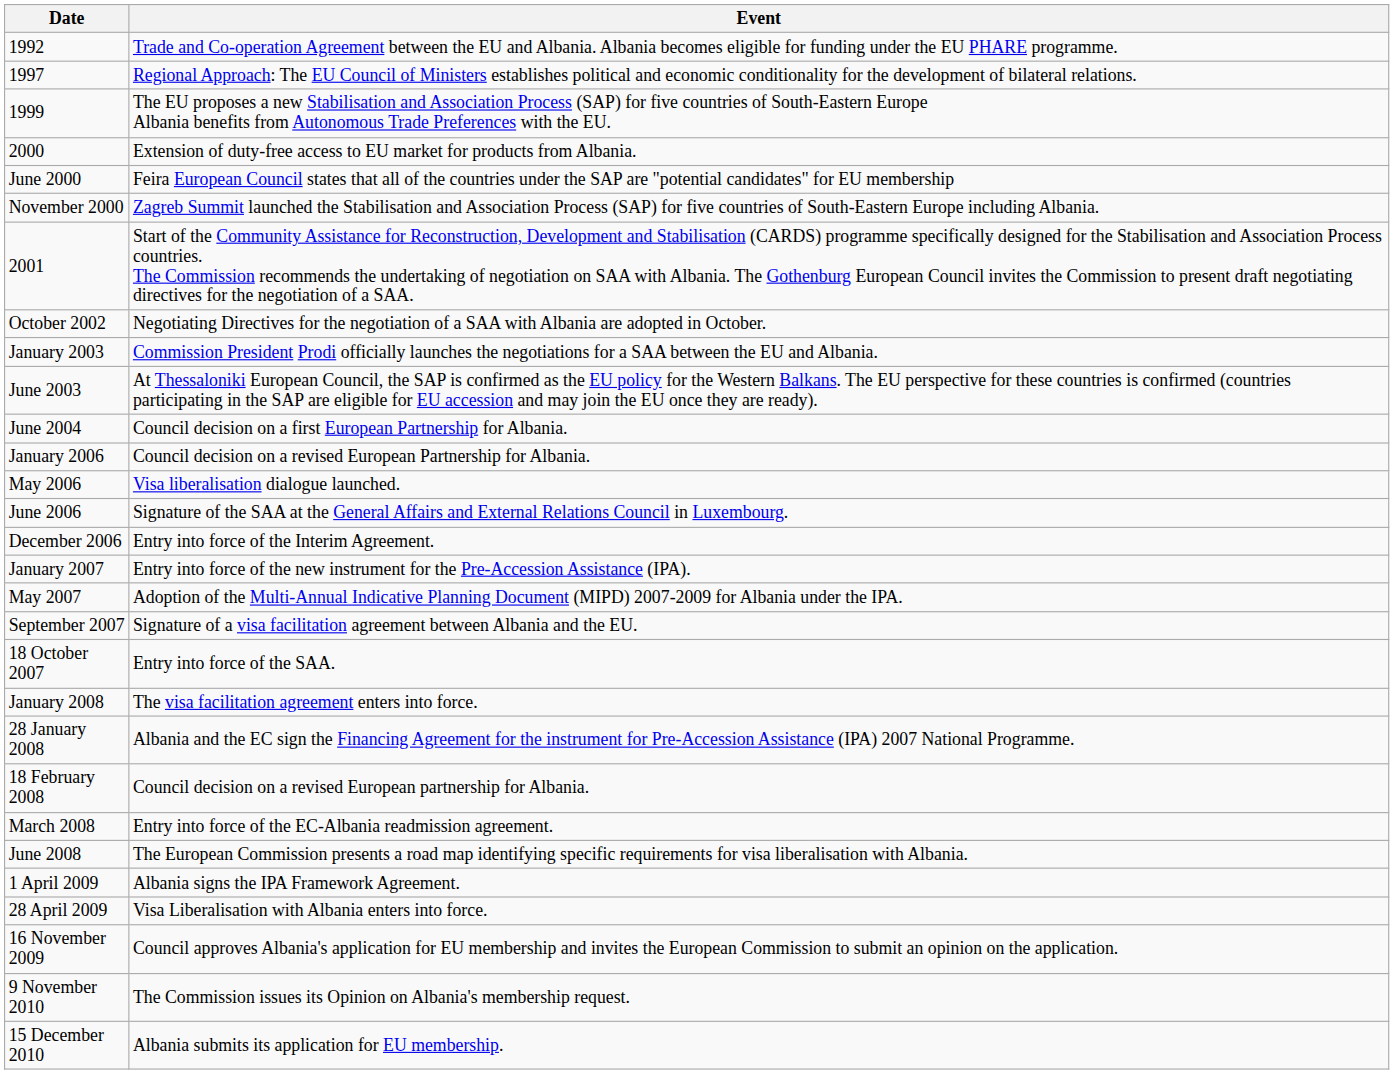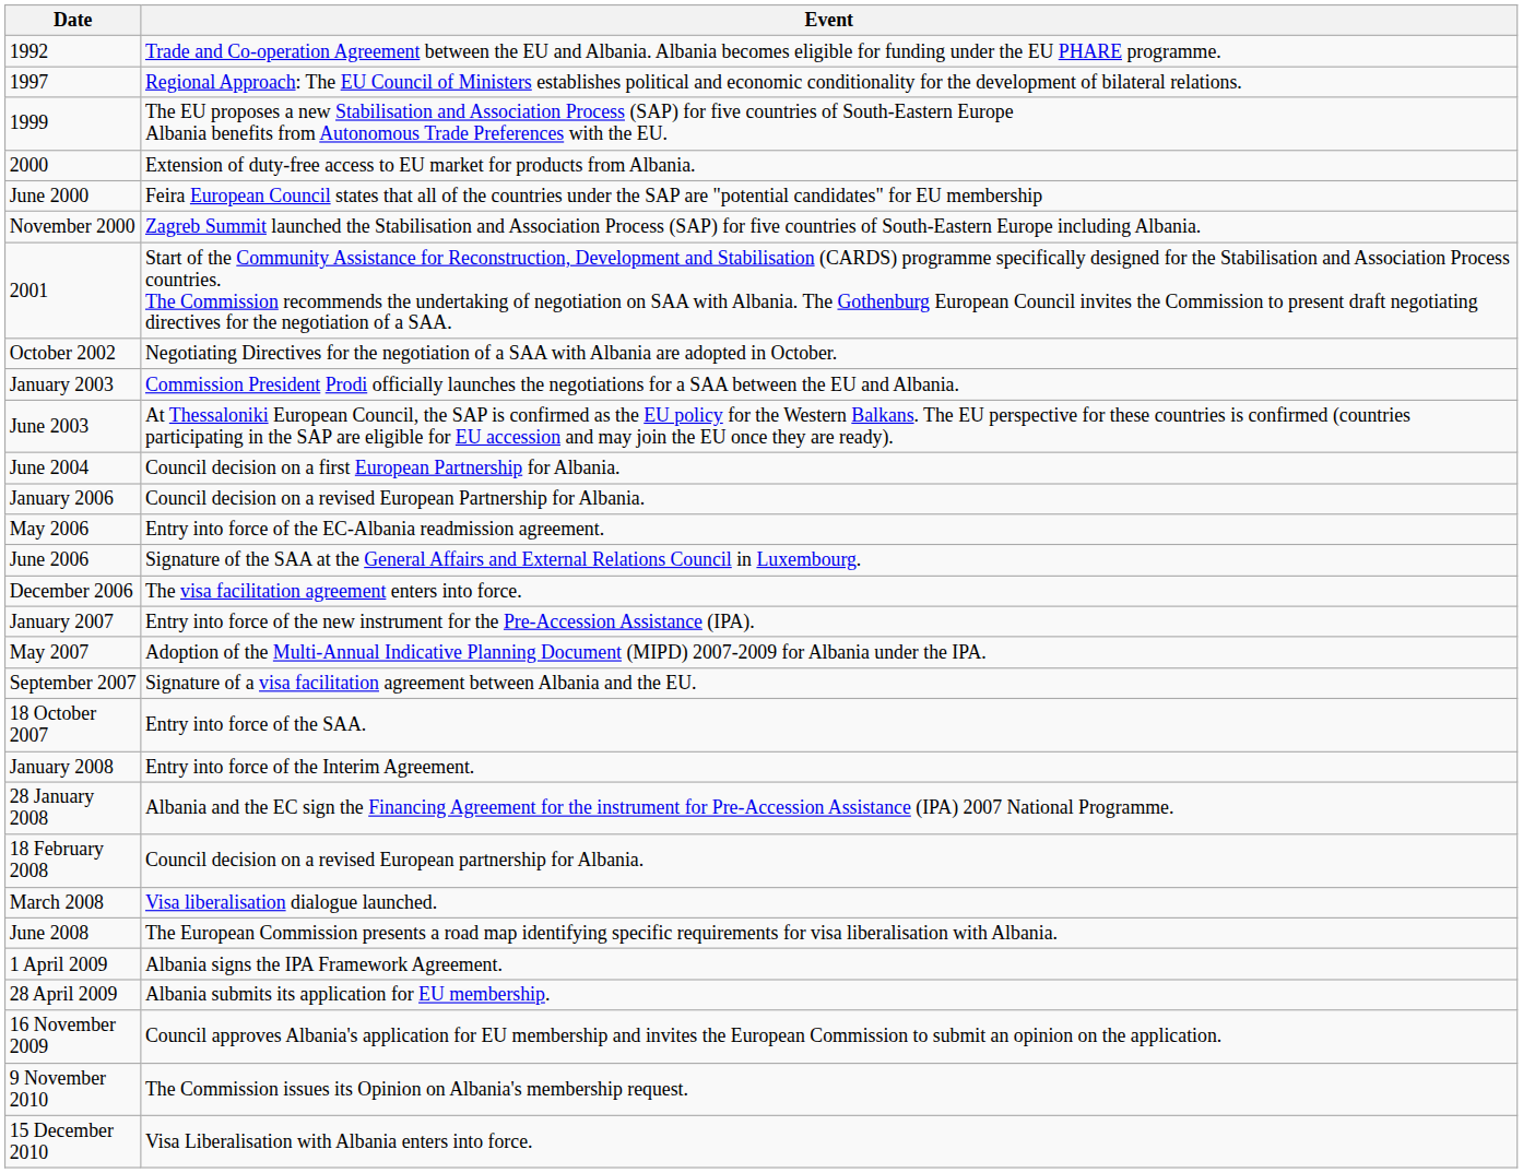 <table class="wikitable">
 <tr>
 <th>Date</th>
 <th>Event</th>
 </tr>
 <tr>
 <td>1992</td>
 <td><a href='#'>Trade and Co-operation Agreement</a> between the EU and Albania. Albania becomes eligible for funding under the EU <a href='#'>PHARE</a> programme.</td>
 </tr>
 <tr>
 <td>1997</td>
 <td><a href='#'>Regional Approach</a>: The <a href='#'>EU Council of Ministers</a> establishes political and economic conditionality for the development of bilateral relations.</td>
 </tr>
 <tr>
 <td>1999</td>
 <td>The EU proposes a new <a href='#'>Stabilisation and Association Process</a> (SAP) for five countries of South-Eastern Europe<br> Albania benefits from <a href='#'>Autonomous Trade Preferences</a> with the EU.</td>
 </tr>
 <tr>
 <td>2000</td>
 <td>Extension of duty-free access to EU market for products from Albania.</td>
 </tr>
 <tr>
 <td>June 2000</td>
 <td>Feira <a href='#'>European Council</a> states that all of the countries under the SAP are "potential candidates" for EU membership</td>
 </tr>
 <tr>
 <td>November 2000</td>
 <td><a href='#'>Zagreb Summit</a> launched the Stabilisation and Association Process (SAP) for five countries of South-Eastern Europe including Albania.</td>
 </tr>
 <tr>
 <td>2001</td>
 <td>Start of the <a href='#'>Community Assistance for Reconstruction, Development and Stabilisation</a> (CARDS) programme specifically designed for the Stabilisation and Association Process countries.<br> <a href='#'>The Commission</a> recommends the undertaking of negotiation on SAA with Albania. The <a href='#'>Gothenburg</a> European Council invites the Commission to present draft negotiating directives for the negotiation of a SAA.</td>
 </tr>
 <tr>
 <td>October 2002</td>
 <td>Negotiating Directives for the negotiation of a SAA with Albania are adopted in October.</td>
 </tr>
 <tr>
 <td>January 2003</td>
 <td><a href='#'>Commission President</a> <a href='#'>Prodi</a> officially launches the negotiations for a SAA between the EU and Albania.</td>
 </tr>
 <tr>
 <td>June 2003</td>
 <td>At <a href='#'>Thessaloniki</a> European Council, the SAP is confirmed as the <a href='#'>EU policy</a> for the Western <a href='#'>Balkans</a>. The EU perspective for these countries is confirmed (countries participating in the SAP are eligible for <a href='#'>EU accession</a> and may join the EU once they are ready).</td>
 </tr>
 <tr>
 <td>June 2004</td>
 <td>Council decision on a first <a href='#'>European Partnership</a> for Albania.</td>
 </tr>
 <tr>
 <td>January 2006</td>
 <td>Council decision on a revised European Partnership for Albania.</td>
 </tr>
 <tr>
 <td>May 2006</td>
-<td><a href='#'>Visa liberalisation</a> dialogue launched.</td>
+<td>Entry into force of the EC-Albania readmission agreement.</td>
 </tr>
 <tr>
 <td>June 2006</td>
 <td>Signature of the SAA at the <a href='#'>General Affairs and External Relations Council</a> in <a href='#'>Luxembourg</a>.</td>
 </tr>
 <tr>
 <td>December 2006</td>
-<td>Entry into force of the Interim Agreement.</td>
+<td>The <a href='#'>visa facilitation agreement</a> enters into force.</td>
 </tr>
 <tr>
 <td>January 2007</td>
 <td>Entry into force of the new instrument for the <a href='#'>Pre-Accession Assistance</a> (IPA).</td>
 </tr>
 <tr>
 <td>May 2007</td>
 <td>Adoption of the <a href='#'>Multi-Annual Indicative Planning Document</a> (MIPD) 2007-2009 for Albania under the IPA.</td>
 </tr>
 <tr>
 <td>September 2007</td>
 <td>Signature of a <a href='#'>visa facilitation</a> agreement between Albania and the EU.</td>
 </tr>
 <tr>
 <td>18 October 2007</td>
 <td>Entry into force of the SAA.</td>
 </tr>
 <tr>
 <td>January 2008</td>
-<td>The <a href='#'>visa facilitation agreement</a> enters into force.</td>
+<td>Entry into force of the Interim Agreement.</td>
 </tr>
 <tr>
 <td>28 January 2008</td>
 <td>Albania and the EC sign the <a href='#'>Financing Agreement for the instrument for Pre-Accession Assistance</a> (IPA) 2007 National Programme.</td>
 </tr>
 <tr>
 <td>18 February 2008</td>
 <td>Council decision on a revised European partnership for Albania.</td>
 </tr>
 <tr>
 <td>March 2008</td>
-<td>Entry into force of the EC-Albania readmission agreement.</td>
+<td><a href='#'>Visa liberalisation</a> dialogue launched.</td>
 </tr>
 <tr>
 <td>June 2008</td>
 <td>The European Commission presents a road map identifying specific requirements for visa liberalisation with Albania.</td>
 </tr>
 <tr>
 <td>1 April 2009</td>
 <td>Albania signs the IPA Framework Agreement.</td>
 </tr>
 <tr>
 <td>28 April 2009</td>
-<td>Visa Liberalisation with Albania enters into force.</td>
+<td>Albania submits its application for <a href='#'>EU membership</a>.</td>
 </tr>
 <tr>
 <td>16 November 2009</td>
 <td>Council approves Albania's application for EU membership and invites the European Commission to submit an opinion on the application.</td>
 </tr>
 <tr>
 <td>9 November 2010</td>
 <td>The Commission issues its Opinion on Albania's membership request.</td>
 </tr>
 <tr>
 <td>15 December 2010</td>
-<td>Albania submits its application for <a href='#'>EU membership</a>.</td>
+<td>Visa Liberalisation with Albania enters into force.</td>
 </tr>
 </table>
